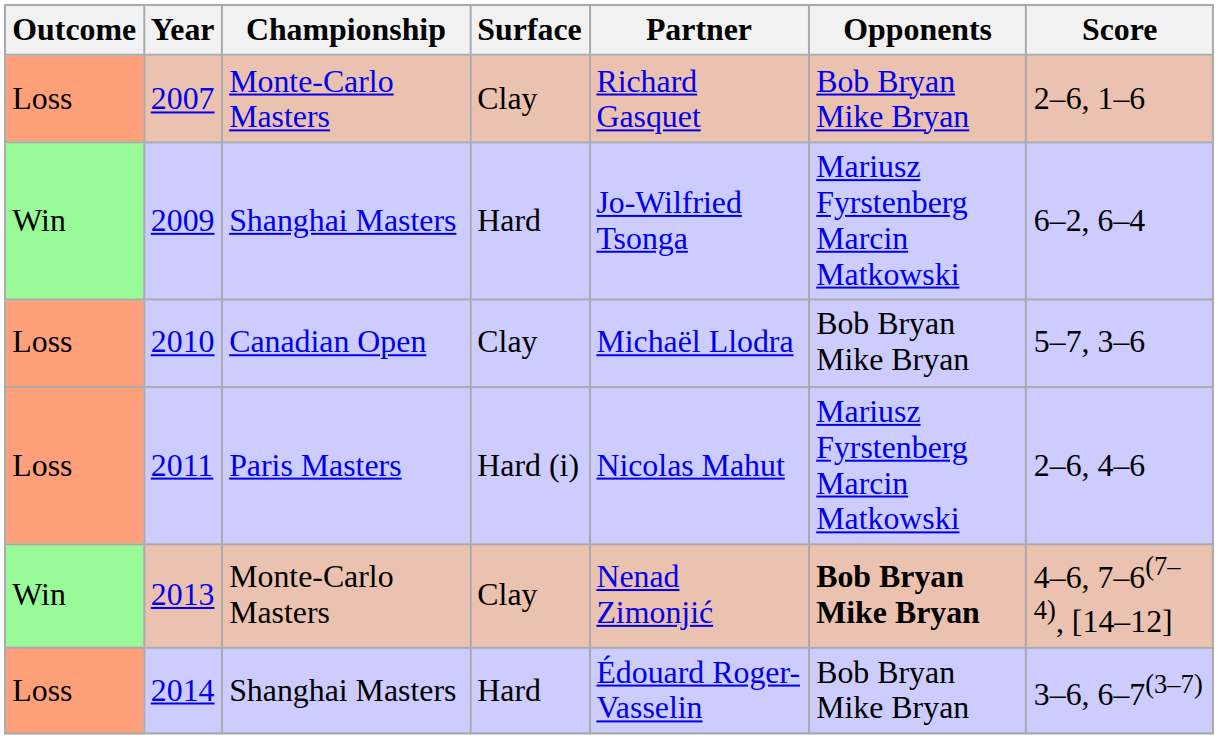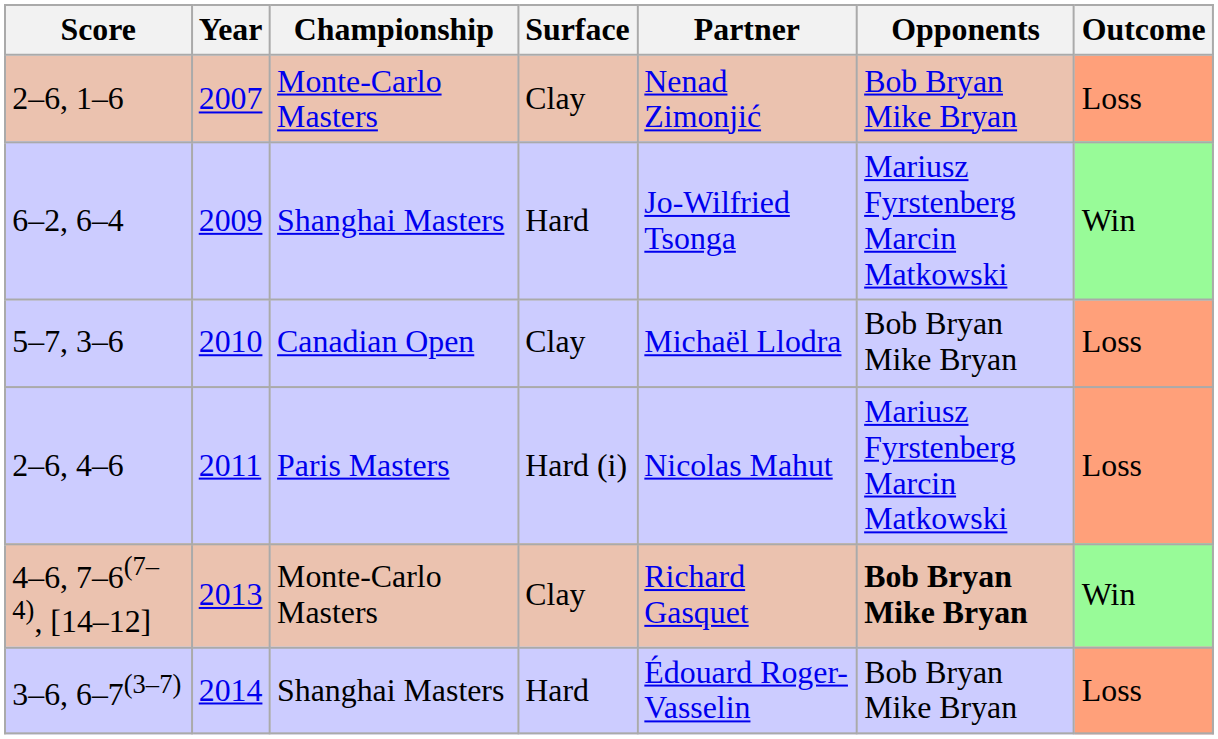 <table class="sortable wikitable">
 <tr>
-<th>Outcome</th>
+<th class="unsortable">Score</th>
 <th>Year</th>
 <th>Championship</th>
 <th>Surface</th>
 <th>Partner</th>
 <th>Opponents</th>
-<th class="unsortable">Score</th>
+<th>Outcome</th>
 </tr>
 <tr bgcolor=ebc2af>
-<td bgcolor=FFA07A>Loss</td>
+<td>2–6, 1–6</td>
 <td><a href='#'>2007</a></td>
 <td><a href='#'>Monte-Carlo Masters</a></td>
 <td>Clay</td>
-<td> <a href='#'>Richard Gasquet</a></td>
+<td> <a href='#'>Nenad Zimonjić</a></td>
 <td> <a href='#'>Bob Bryan</a><br> <a href='#'>Mike Bryan</a></td>
-<td>2–6, 1–6</td>
+<td bgcolor=FFA07A>Loss</td>
 </tr>
 <tr bgcolor=CCCCFF>
-<td bgcolor=98fb98>Win</td>
+<td>6–2, 6–4</td>
 <td><a href='#'>2009</a></td>
 <td><a href='#'>Shanghai Masters</a></td>
 <td>Hard</td>
 <td> <a href='#'>Jo-Wilfried Tsonga</a></td>
 <td> <a href='#'>Mariusz Fyrstenberg</a><br> <a href='#'>Marcin Matkowski</a></td>
-<td>6–2, 6–4</td>
+<td bgcolor=98fb98>Win</td>
 </tr>
 <tr bgcolor=CCCCFF>
-<td bgcolor=FFA07A>Loss</td>
+<td>5–7, 3–6</td>
 <td><a href='#'>2010</a></td>
 <td><a href='#'>Canadian Open</a></td>
 <td>Clay</td>
 <td> <a href='#'>Michaël Llodra</a></td>
 <td> Bob Bryan<br> Mike Bryan</td>
-<td>5–7, 3–6</td>
+<td bgcolor=FFA07A>Loss</td>
 </tr>
 <tr bgcolor=CCCCFF>
-<td bgcolor=FFA07A>Loss</td>
+<td>2–6, 4–6</td>
 <td><a href='#'>2011</a></td>
 <td><a href='#'>Paris Masters</a></td>
 <td>Hard (i)</td>
 <td> <a href='#'>Nicolas Mahut</a></td>
 <td> <a href='#'>Mariusz Fyrstenberg</a><br> <a href='#'>Marcin Matkowski</a></td>
-<td>2–6, 4–6</td>
+<td bgcolor=FFA07A>Loss</td>
 </tr>
 <tr bgcolor=ebc2af>
-<td bgcolor=98fb98>Win</td>
+<td>4–6, 7–6<sup>(7–4)</sup>, [14–12]</td>
 <td><a href='#'>2013</a></td>
 <td>Monte-Carlo Masters</td>
 <td>Clay</td>
-<td> <a href='#'>Nenad Zimonjić</a></td>
+<td> <a href='#'>Richard Gasquet</a></td>
 <td><strong> Bob Bryan<br> Mike Bryan</strong></td>
-<td>4–6, 7–6<sup>(7–4)</sup>, [14–12]</td>
+<td bgcolor=98fb98>Win</td>
 </tr>
 <tr bgcolor=CCCCFF>
-<td bgcolor=FFA07A>Loss</td>
+<td>3–6, 6–7<sup>(3–7)</sup></td>
 <td><a href='#'>2014</a></td>
 <td>Shanghai Masters</td>
 <td>Hard</td>
 <td> <a href='#'>Édouard Roger-Vasselin</a></td>
 <td> Bob Bryan<br> Mike Bryan</td>
-<td>3–6, 6–7<sup>(3–7)</sup></td>
+<td bgcolor=FFA07A>Loss</td>
 </tr>
 </table>
